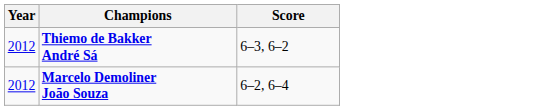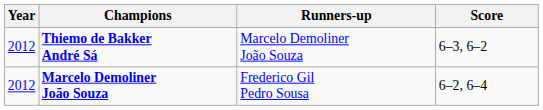 <table class="wikitable" style="font-size:90%">
 <tr>
 <th>Year</th>
 <th width="200">Champions</th>
+<th width="200">Runners-up</th>
 <th width="100">Score</th>
 </tr>
 <tr>
 <td><a href='#'>2012</a></td>
 <td> <strong><a href='#'>Thiemo de Bakker</a></strong> <br>  <strong><a href='#'>André Sá</a></strong></td>
+<td> <a href='#'>Marcelo Demoliner</a> <br>  <a href='#'>João Souza</a></td>
 <td>6–3, 6–2</td>
 </tr>
 <tr>
 <td><a href='#'>2012</a></td>
 <td> <strong><a href='#'>Marcelo Demoliner</a></strong> <br>  <strong><a href='#'>João Souza</a></strong></td>
+<td> <a href='#'>Frederico Gil</a> <br>  <a href='#'>Pedro Sousa</a></td>
 <td>6–2, 6–4</td>
 </tr>
 </table>
